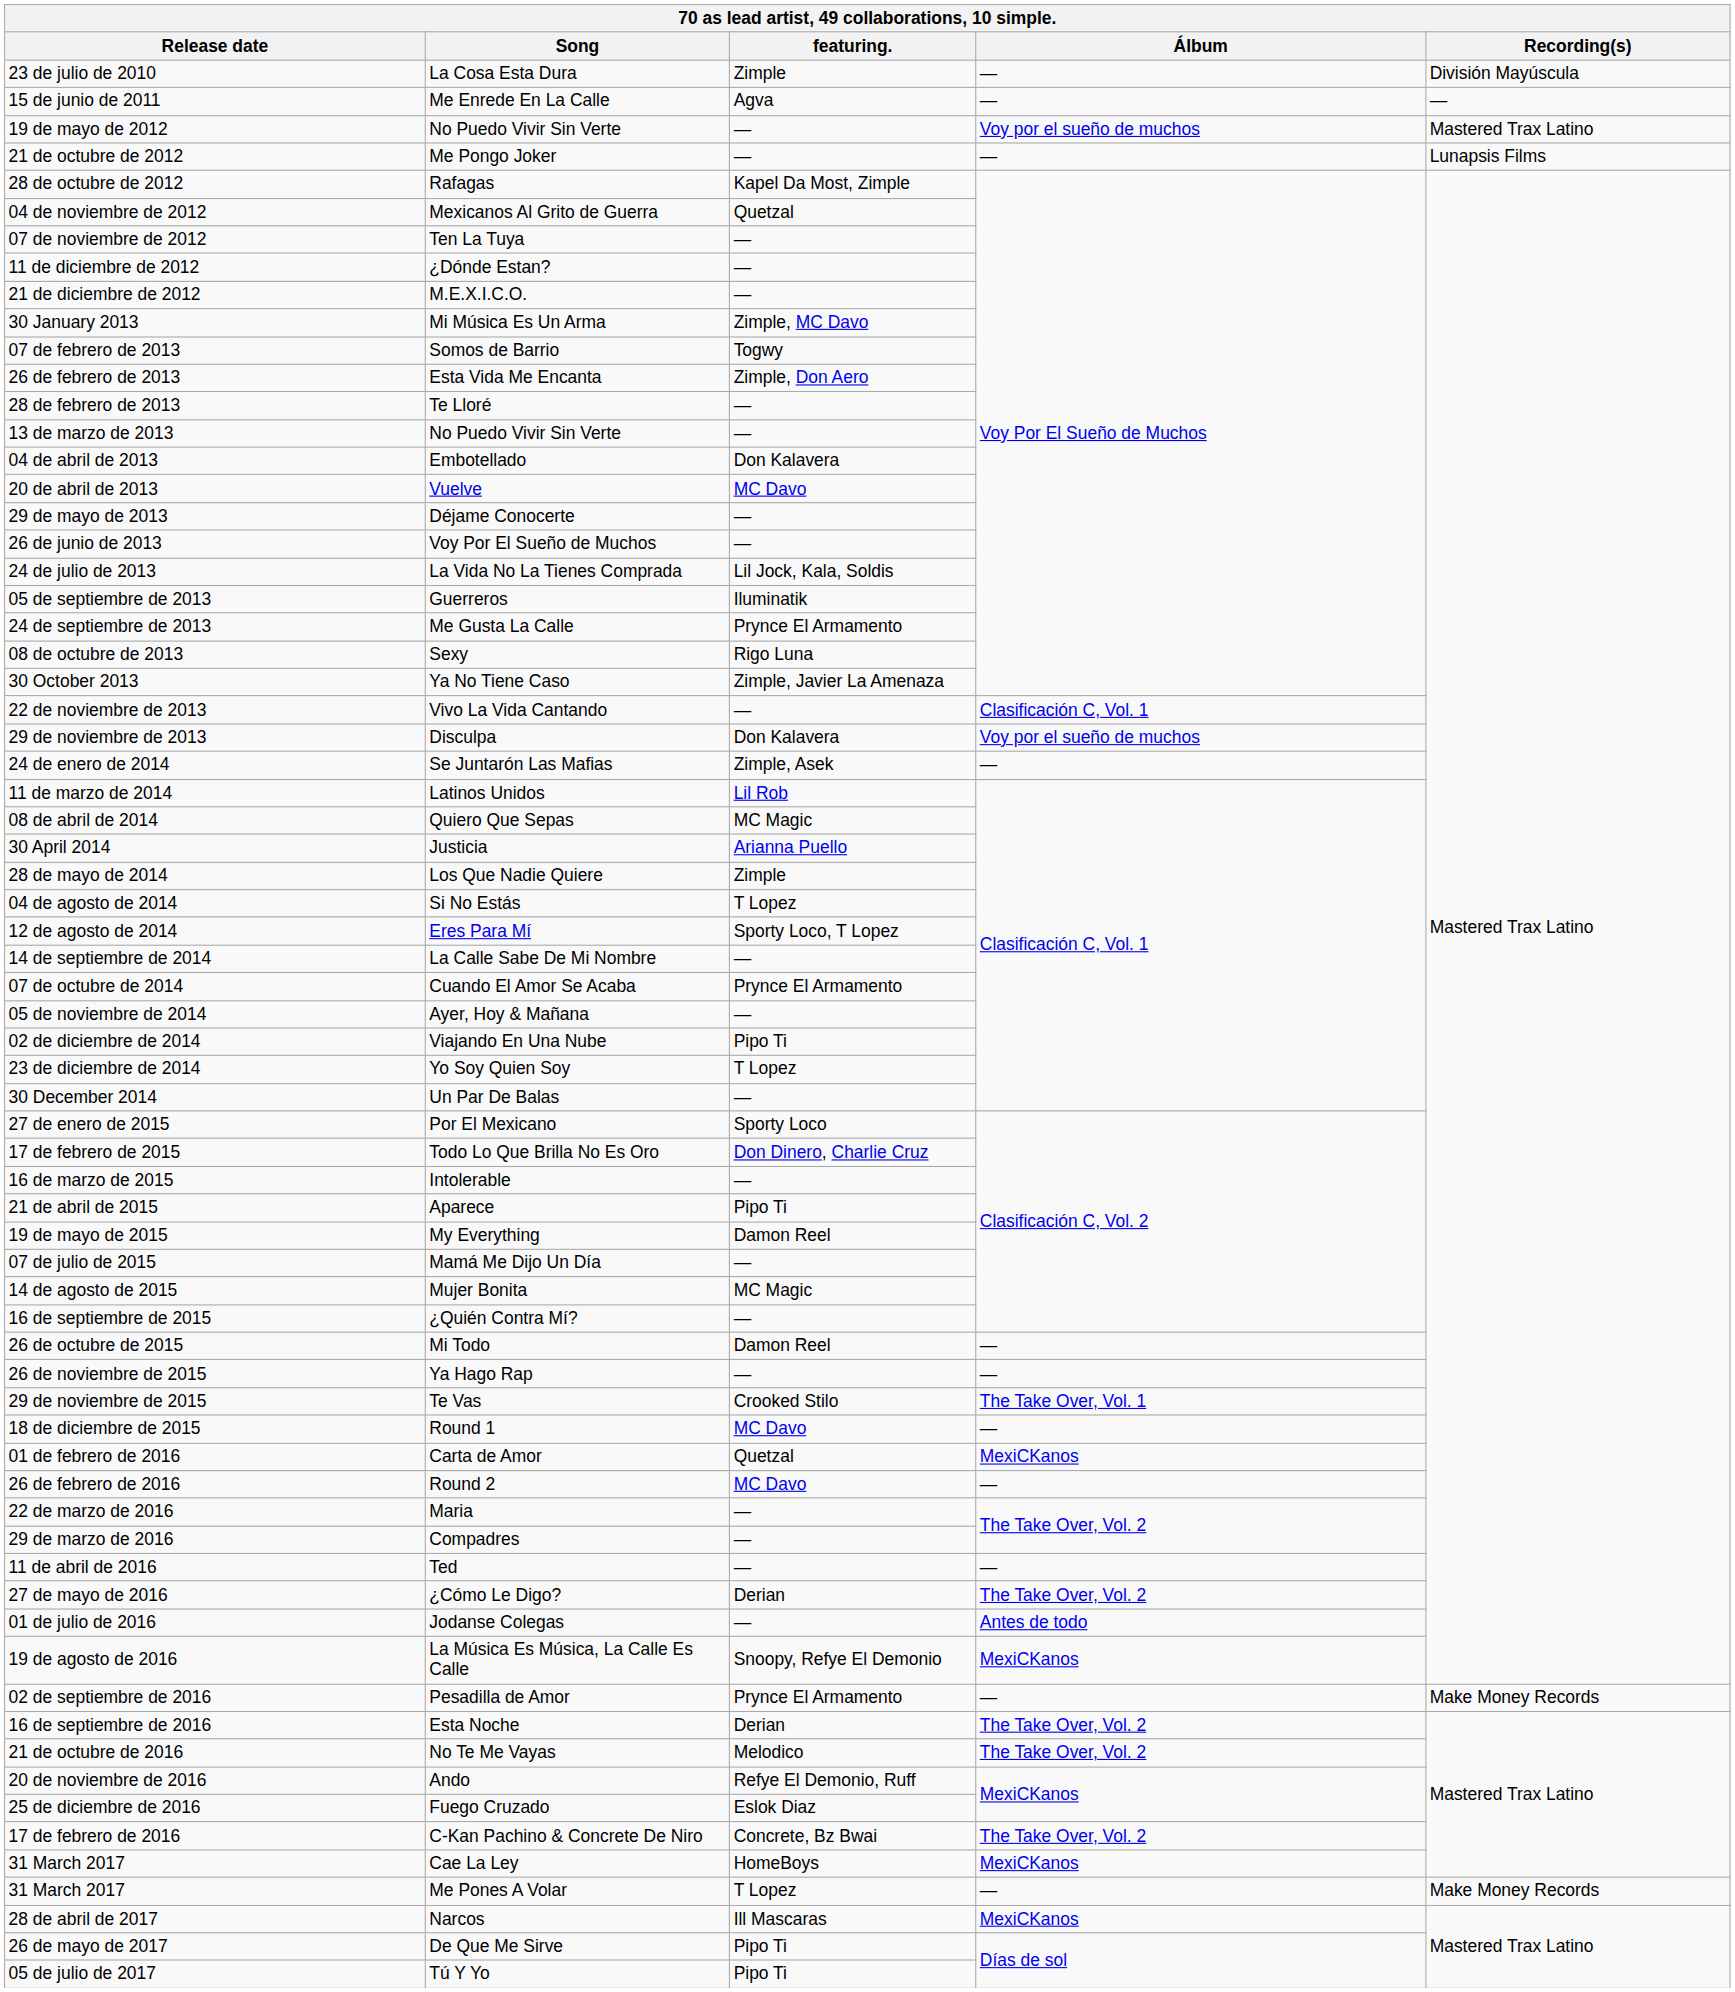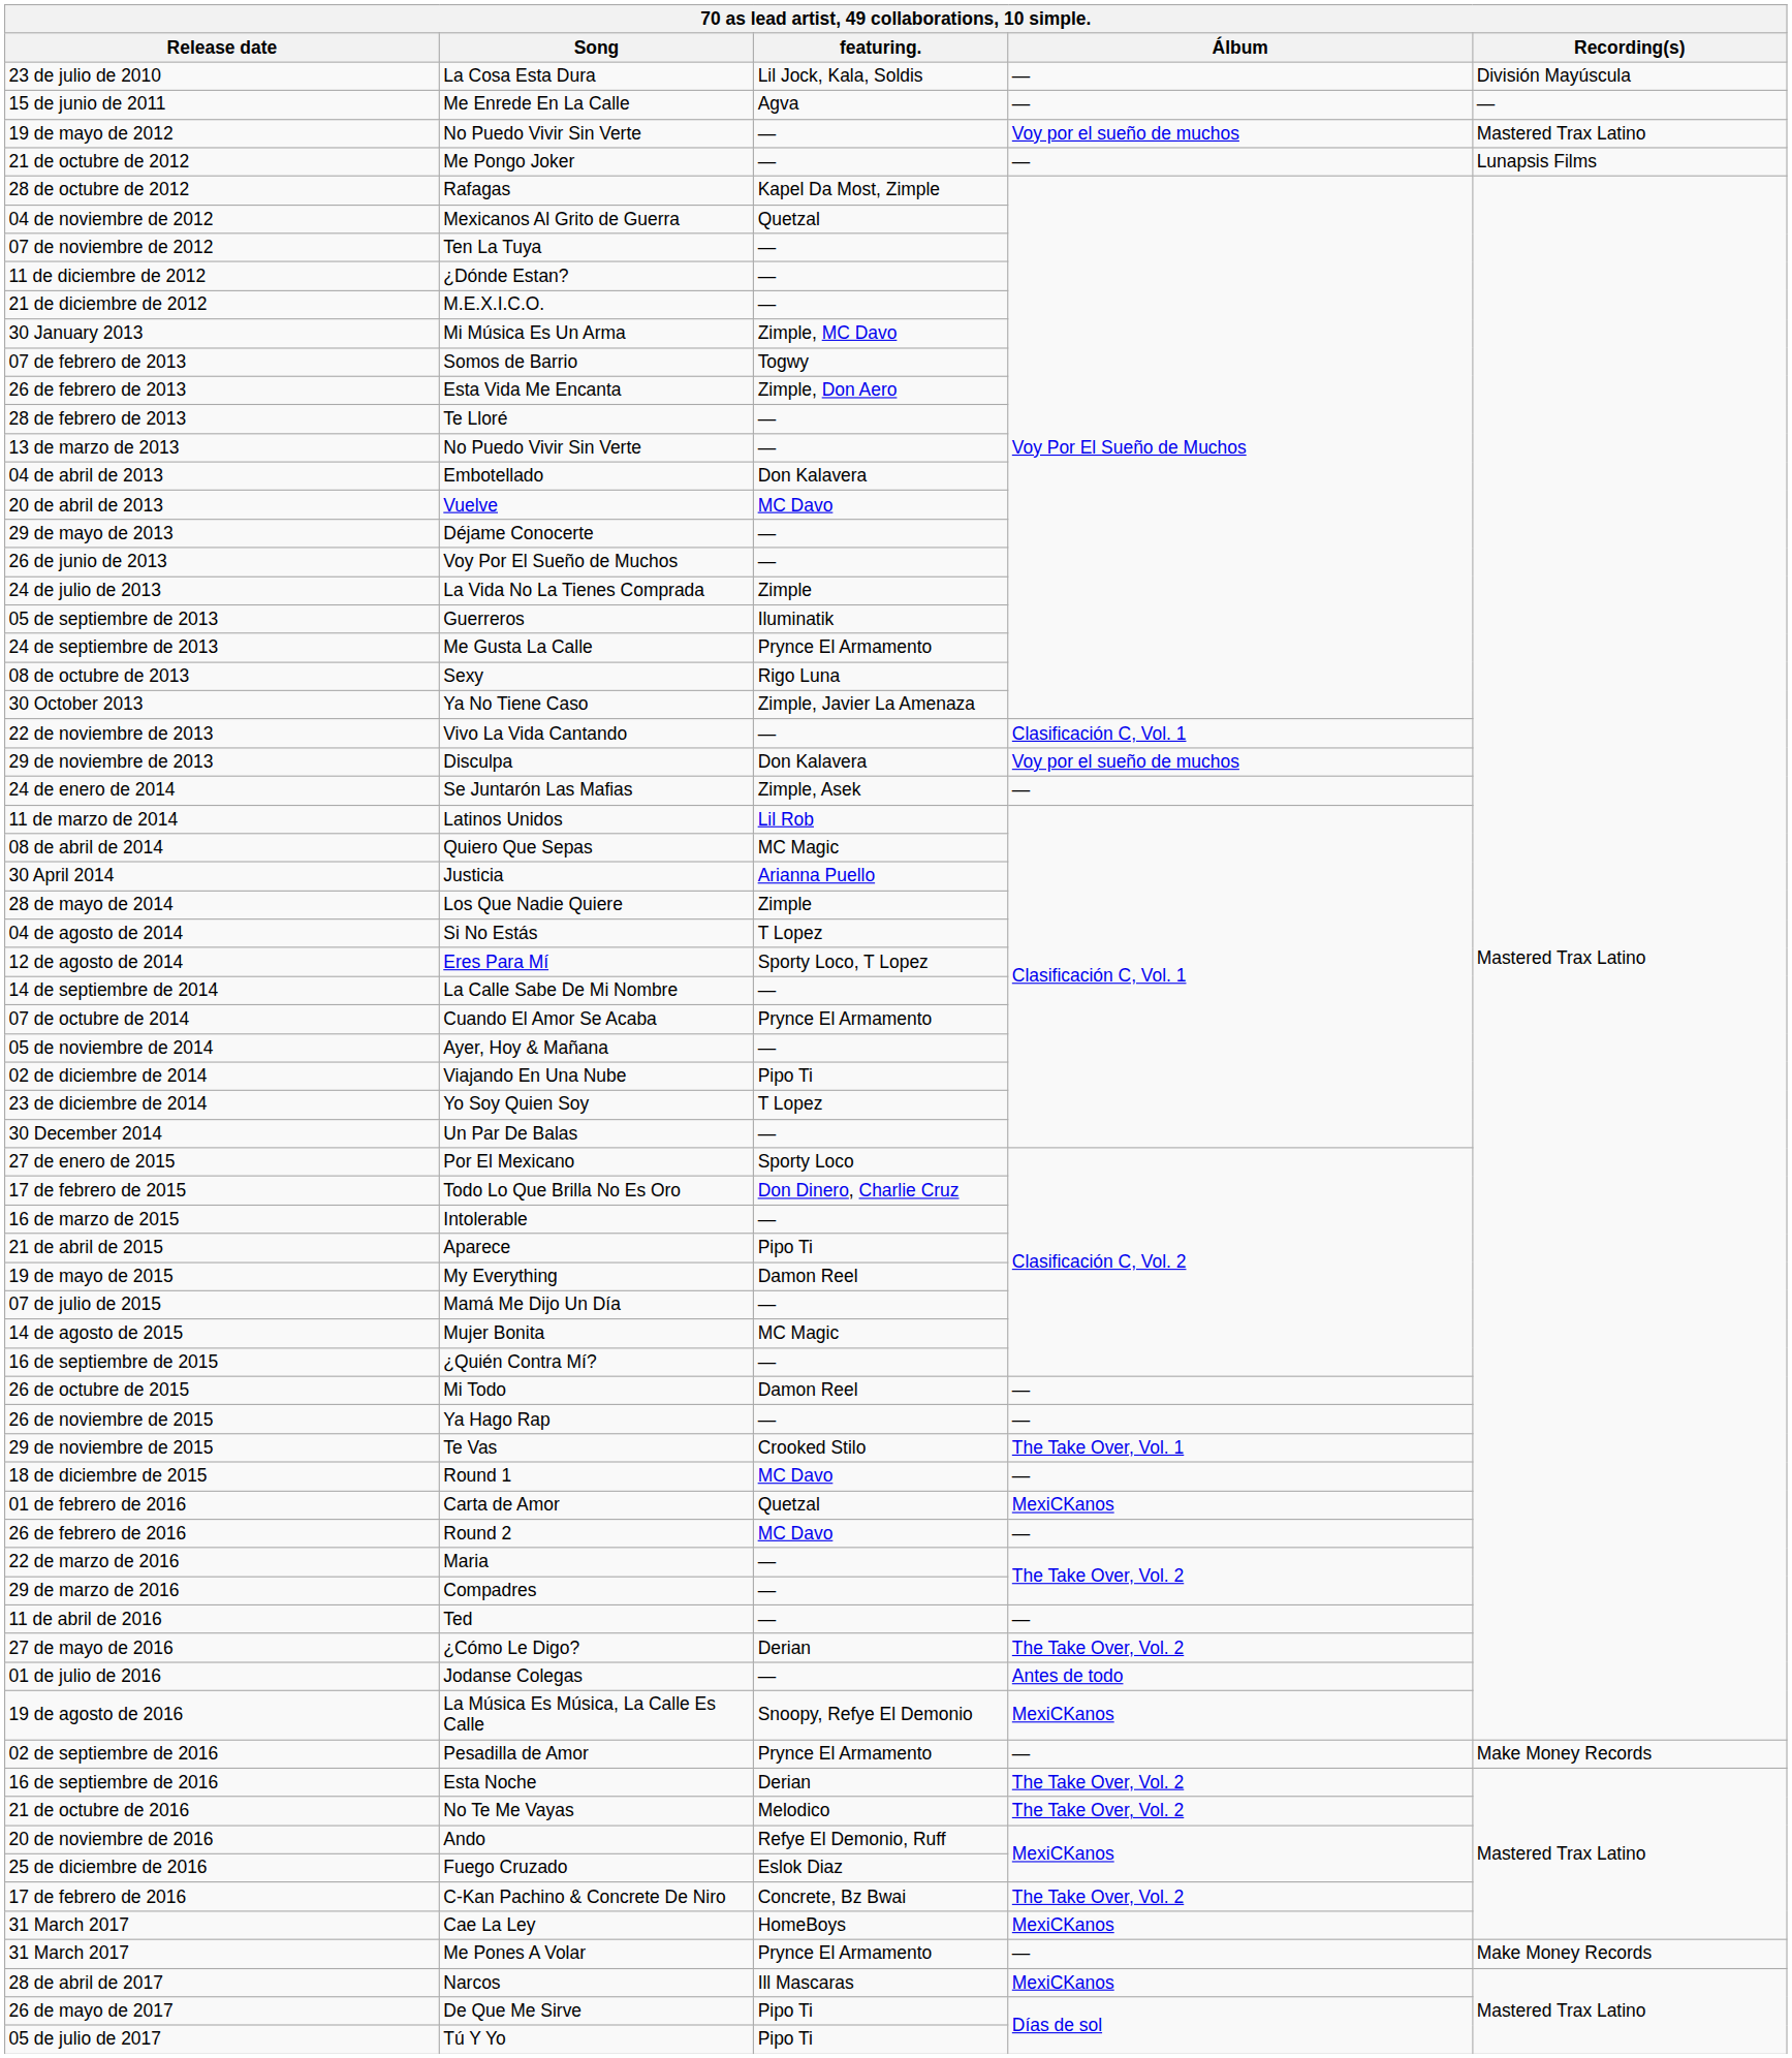 <table class="wikitable collapsible collapsed" width="100%">
 <tr>
 <th colspan="7">70 as lead artist, 49 collaborations, 10 simple.</th>
 </tr>
 <tr>
 <th scope="col" style="width:14em;">Release date</th>
 <th scope="col" style="width:10em;">Song</th>
 <th scope="col" style="width:8em;">featuring.</th>
 <th scope="col" style="width:15em;">Álbum</th>
 <th scope="col" style="width:10em;">Recording(s)</th>
 </tr>
 <tr>
 <td>23 de julio de 2010</td>
 <td>La Cosa Esta Dura</td>
-<td>Zimple</td>
+<td>Lil Jock, Kala, Soldis</td>
 <td>—</td>
 <td>División Mayúscula</td>
 </tr>
 <tr>
 <td>15 de junio de 2011</td>
 <td>Me Enrede En La Calle</td>
 <td>Agva</td>
 <td>—</td>
 <td>—</td>
 </tr>
 <tr>
 <td>19 de mayo de 2012</td>
 <td>No Puedo Vivir Sin Verte</td>
 <td>—</td>
 <td><a href='#'>Voy por el sueño de muchos</a></td>
 <td>Mastered Trax Latino</td>
 </tr>
 <tr>
 <td>21 de octubre de 2012</td>
 <td>Me Pongo Joker</td>
 <td>—</td>
 <td>—</td>
 <td>Lunapsis Films</td>
 </tr>
 <tr>
 <td>28 de octubre de 2012</td>
 <td>Rafagas</td>
 <td>Kapel Da Most, Zimple</td>
 <td rowspan="19"><a href='#'>Voy Por El Sueño de Muchos</a></td>
 <td rowspan="54">Mastered Trax Latino</td>
 </tr>
 <tr>
 <td>04 de noviembre de 2012</td>
 <td>Mexicanos Al Grito de Guerra</td>
 <td>Quetzal</td>
 </tr>
 <tr>
 <td>07 de noviembre de 2012</td>
 <td>Ten La Tuya</td>
 <td>—</td>
 </tr>
 <tr>
 <td>11 de diciembre de 2012</td>
 <td>¿Dónde Estan?</td>
 <td>—</td>
 </tr>
 <tr>
 <td>21 de diciembre de 2012</td>
 <td>M.E.X.I.C.O.</td>
 <td>—</td>
 </tr>
 <tr>
 <td>30 January 2013</td>
 <td>Mi Música Es Un Arma</td>
 <td>Zimple, <a href='#'>MC Davo</a></td>
 </tr>
 <tr>
 <td>07 de febrero de 2013</td>
 <td>Somos de Barrio</td>
 <td>Togwy</td>
 </tr>
 <tr>
 <td>26 de febrero de 2013</td>
 <td>Esta Vida Me Encanta</td>
 <td>Zimple, <a href='#'>Don Aero</a></td>
 </tr>
 <tr>
 <td>28 de febrero de 2013</td>
 <td>Te Lloré</td>
 <td>—</td>
 </tr>
 <tr>
 <td>13 de marzo de 2013</td>
 <td>No Puedo Vivir Sin Verte</td>
 <td>—</td>
 </tr>
 <tr>
 <td>04 de abril de 2013</td>
 <td>Embotellado</td>
 <td>Don Kalavera</td>
 </tr>
 <tr>
 <td>20 de abril de 2013</td>
 <td><a href='#'>Vuelve</a></td>
 <td><a href='#'>MC Davo</a></td>
 </tr>
 <tr>
 <td>29 de mayo de 2013</td>
 <td>Déjame Conocerte</td>
 <td>—</td>
 </tr>
 <tr>
 <td>26 de junio de 2013</td>
 <td>Voy Por El Sueño de Muchos</td>
 <td>—</td>
 </tr>
 <tr>
 <td>24 de julio de 2013</td>
 <td>La Vida No La Tienes Comprada</td>
-<td>Lil Jock, Kala, Soldis</td>
+<td>Zimple</td>
 </tr>
 <tr>
 <td>05 de septiembre de 2013</td>
 <td>Guerreros</td>
 <td>Iluminatik</td>
 </tr>
 <tr>
 <td>24 de septiembre de 2013</td>
 <td>Me Gusta La Calle</td>
 <td>Prynce El Armamento</td>
 </tr>
 <tr>
 <td>08 de octubre de 2013</td>
 <td>Sexy</td>
 <td>Rigo Luna</td>
 </tr>
 <tr>
 <td>30 October 2013</td>
 <td>Ya No Tiene Caso</td>
 <td>Zimple, Javier La Amenaza</td>
 </tr>
 <tr>
 <td>22 de noviembre de 2013</td>
 <td>Vivo La Vida Cantando</td>
 <td>—</td>
 <td><a href='#'>Clasificación C, Vol. 1</a></td>
 </tr>
 <tr>
 <td>29 de noviembre de 2013</td>
 <td>Disculpa</td>
 <td>Don Kalavera</td>
 <td><a href='#'>Voy por el sueño de muchos</a></td>
 </tr>
 <tr>
 <td>24 de enero de 2014</td>
 <td>Se Juntarón Las Mafias</td>
 <td>Zimple, Asek</td>
 <td>—</td>
 </tr>
 <tr>
 <td>11 de marzo de 2014</td>
 <td>Latinos Unidos</td>
 <td><a href='#'>Lil Rob</a></td>
 <td rowspan="12"><a href='#'>Clasificación C, Vol. 1</a></td>
 </tr>
 <tr>
 <td>08 de abril de 2014</td>
 <td>Quiero Que Sepas</td>
 <td>MC Magic</td>
 </tr>
 <tr>
 <td>30 April 2014</td>
 <td>Justicia</td>
 <td><a href='#'>Arianna Puello</a></td>
 </tr>
 <tr>
 <td>28 de mayo de 2014</td>
 <td>Los Que Nadie Quiere</td>
 <td>Zimple</td>
 </tr>
 <tr>
 <td>04 de agosto de 2014</td>
 <td>Si No Estás</td>
 <td>T Lopez</td>
 </tr>
 <tr>
 <td>12 de agosto de 2014</td>
 <td><a href='#'>Eres Para Mí</a></td>
 <td>Sporty Loco, T Lopez</td>
 </tr>
 <tr>
 <td>14 de septiembre de 2014</td>
 <td>La Calle Sabe De Mi Nombre</td>
 <td>—</td>
 </tr>
 <tr>
 <td>07 de octubre de 2014</td>
 <td>Cuando El Amor Se Acaba</td>
 <td>Prynce El Armamento</td>
 </tr>
 <tr>
 <td>05 de noviembre de 2014</td>
 <td>Ayer, Hoy & Mañana</td>
 <td>—</td>
 </tr>
 <tr>
 <td>02 de diciembre de 2014</td>
 <td>Viajando En Una Nube</td>
 <td>Pipo Ti</td>
 </tr>
 <tr>
 <td>23 de diciembre de 2014</td>
 <td>Yo Soy Quien Soy</td>
 <td>T Lopez</td>
 </tr>
 <tr>
 <td>30 December 2014</td>
 <td>Un Par De Balas</td>
 <td>—</td>
 </tr>
 <tr>
 <td>27 de enero de 2015</td>
 <td>Por El Mexicano</td>
 <td>Sporty Loco</td>
 <td rowspan="8"><a href='#'>Clasificación C, Vol. 2</a></td>
 </tr>
 <tr>
 <td>17 de febrero de 2015</td>
 <td>Todo Lo Que Brilla No Es Oro</td>
 <td><a href='#'>Don Dinero</a>, <a href='#'>Charlie Cruz</a></td>
 </tr>
 <tr>
 <td>16 de marzo de 2015</td>
 <td>Intolerable</td>
 <td>—</td>
 </tr>
 <tr>
 <td>21 de abril de 2015</td>
 <td>Aparece</td>
 <td>Pipo Ti</td>
 </tr>
 <tr>
 <td>19 de mayo de 2015</td>
 <td>My Everything</td>
 <td>Damon Reel</td>
 </tr>
 <tr>
 <td>07 de julio de 2015</td>
 <td>Mamá Me Dijo Un Día</td>
 <td>—</td>
 </tr>
 <tr>
 <td>14 de agosto de 2015</td>
 <td>Mujer Bonita</td>
 <td>MC Magic</td>
 </tr>
 <tr>
 <td>16 de septiembre de 2015</td>
 <td>¿Quién Contra Mí?</td>
 <td>—</td>
 </tr>
 <tr>
 <td>26 de octubre de 2015</td>
 <td>Mi Todo</td>
 <td>Damon Reel</td>
 <td>—</td>
 </tr>
 <tr>
 <td>26 de noviembre de 2015</td>
 <td>Ya Hago Rap</td>
 <td>—</td>
 <td>—</td>
 </tr>
 <tr>
 <td>29 de noviembre de 2015</td>
 <td>Te Vas</td>
 <td>Crooked Stilo</td>
 <td><a href='#'>The Take Over, Vol. 1</a></td>
 </tr>
 <tr>
 <td>18 de diciembre de 2015</td>
 <td>Round 1</td>
 <td><a href='#'>MC Davo</a></td>
 <td>—</td>
 </tr>
 <tr>
 <td>01 de febrero de 2016</td>
 <td>Carta de Amor</td>
 <td>Quetzal</td>
 <td><a href='#'>MexiCKanos</a></td>
 </tr>
 <tr>
 <td>26 de febrero de 2016</td>
 <td>Round 2</td>
 <td><a href='#'>MC Davo</a></td>
 <td>—</td>
 </tr>
 <tr>
 <td>22 de marzo de 2016</td>
 <td>Maria</td>
 <td>—</td>
 <td rowspan="2"><a href='#'>The Take Over, Vol. 2</a></td>
 </tr>
 <tr>
 <td>29 de marzo de 2016</td>
 <td>Compadres</td>
 <td>—</td>
 </tr>
 <tr>
 <td>11 de abril de 2016</td>
 <td>Ted</td>
 <td>—</td>
 <td>—</td>
 </tr>
 <tr>
 <td>27 de mayo de 2016</td>
 <td>¿Cómo Le Digo?</td>
 <td>Derian</td>
 <td><a href='#'>The Take Over, Vol. 2</a></td>
 </tr>
 <tr>
 <td>01 de julio de 2016</td>
 <td>Jodanse Colegas</td>
 <td>—</td>
 <td><a href='#'>Antes de todo</a></td>
 </tr>
 <tr>
 <td>19 de agosto de 2016</td>
 <td>La Música Es Música, La Calle Es Calle</td>
 <td>Snoopy, Refye El Demonio</td>
 <td><a href='#'>MexiCKanos</a></td>
 </tr>
 <tr>
 <td>02 de septiembre de 2016</td>
 <td>Pesadilla de Amor</td>
 <td>Prynce El Armamento</td>
 <td>—</td>
 <td>Make Money Records</td>
 </tr>
 <tr>
 <td>16 de septiembre de 2016</td>
 <td>Esta Noche</td>
 <td>Derian</td>
 <td><a href='#'>The Take Over, Vol. 2</a></td>
 <td rowspan="6">Mastered Trax Latino</td>
 </tr>
 <tr>
 <td>21 de octubre de 2016</td>
 <td>No Te Me Vayas</td>
 <td>Melodico</td>
 <td><a href='#'>The Take Over, Vol. 2</a></td>
 </tr>
 <tr>
 <td>20 de noviembre de 2016</td>
 <td>Ando</td>
 <td>Refye El Demonio, Ruff</td>
 <td rowspan="2"><a href='#'>MexiCKanos</a></td>
 </tr>
 <tr>
 <td>25 de diciembre de 2016</td>
 <td>Fuego Cruzado</td>
 <td>Eslok Diaz</td>
 </tr>
 <tr>
 <td>17 de febrero de 2016</td>
 <td>C-Kan Pachino & Concrete De Niro</td>
 <td>Concrete, Bz Bwai</td>
 <td><a href='#'>The Take Over, Vol. 2</a></td>
 </tr>
 <tr>
 <td>31 March 2017</td>
 <td>Cae La Ley</td>
 <td>HomeBoys</td>
 <td><a href='#'>MexiCKanos</a></td>
 </tr>
 <tr>
 <td>31 March 2017</td>
 <td>Me Pones A Volar</td>
-<td>T Lopez</td>
+<td>Prynce El Armamento</td>
 <td>—</td>
 <td>Make Money Records</td>
 </tr>
 <tr>
 <td>28 de abril de 2017</td>
 <td>Narcos</td>
 <td>Ill Mascaras</td>
 <td><a href='#'>MexiCKanos</a></td>
 <td rowspan="3">Mastered Trax Latino</td>
 </tr>
 <tr>
 <td>26 de mayo de 2017</td>
 <td>De Que Me Sirve</td>
 <td>Pipo Ti</td>
 <td rowspan="2"><a href='#'>Días de sol</a></td>
 </tr>
 <tr>
 <td>05 de julio de 2017</td>
 <td>Tú Y Yo</td>
 <td>Pipo Ti</td>
 </tr>
 </table>
